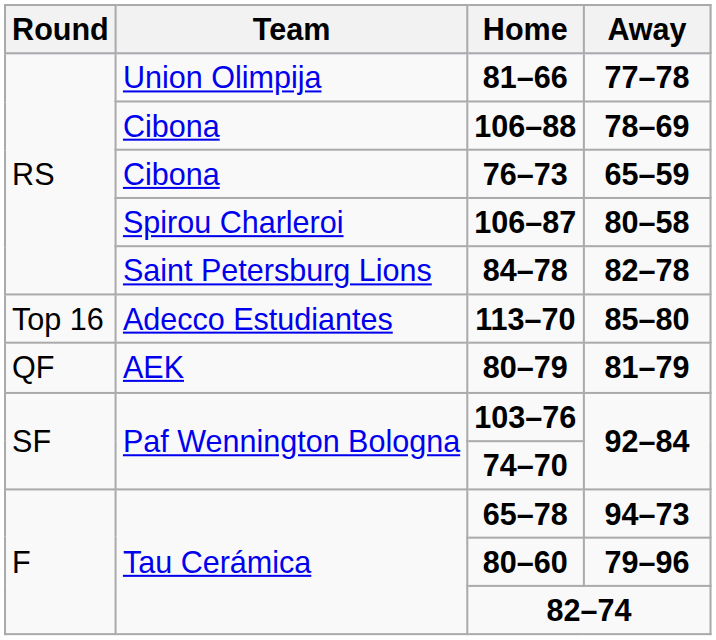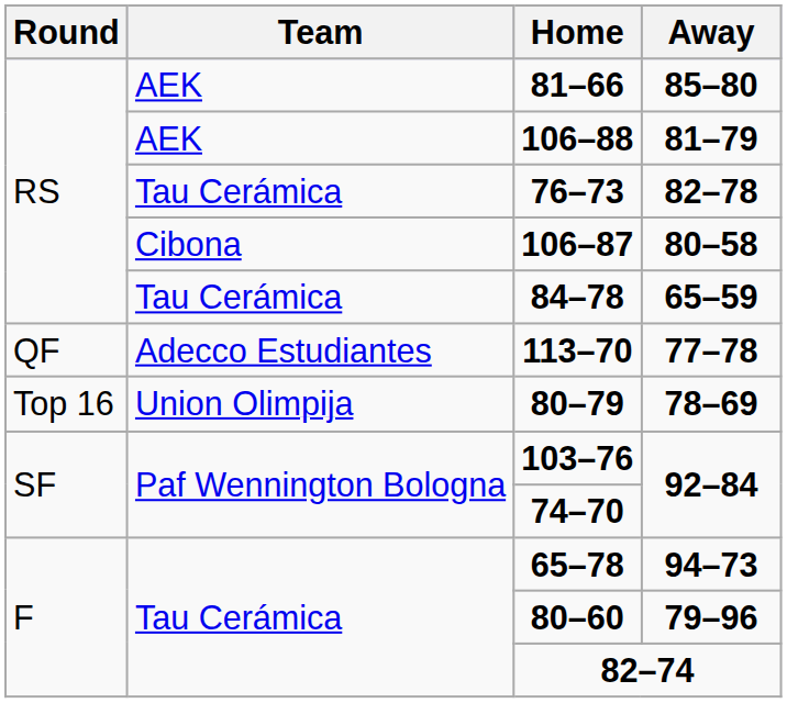 <table class="wikitable" style="text-align: left; font-size:95%">
 <tr bgcolor="#ccccff">
 <th>Round</th>
 <th>Team</th>
 <th>Home</th>
 <th>  Away  </th>
 </tr>
 <tr>
 <td rowspan=5>RS</td>
-<td> <a href='#'>Union Olimpija</a></td>
+<td> <a href='#'>AEK</a></td>
 <td style="text-align:center;"><strong>81–66</strong></td>
-<td style="text-align:center;"><strong>77–78</strong></td>
+<td style="text-align:center;"><strong>85–80</strong></td>
+</tr>
+<tr>
+<td> <a href='#'>AEK</a></td>
+<td style="text-align:center;"><strong>106–88</strong></td>
+<td style="text-align:center;"><strong>81–79</strong></td>
+</tr>
+<tr>
+<td> <a href='#'>Tau Cerámica</a></td>
+<td style="text-align:center;"><strong>76–73</strong></td>
+<td style="text-align:center;"><strong>82–78</strong></td>
 </tr>
 <tr>
 <td> <a href='#'>Cibona</a></td>
-<td style="text-align:center;"><strong>106–88</strong></td>
-<td style="text-align:center;"><strong>78–69</strong></td>
-</tr>
-<tr>
-<td> <a href='#'>Cibona</a></td>
-<td style="text-align:center;"><strong>76–73</strong></td>
-<td style="text-align:center;"><strong>65–59</strong></td>
-</tr>
-<tr>
-<td> <a href='#'>Spirou Charleroi</a></td>
 <td style="text-align:center;"><strong>106–87</strong></td>
 <td style="text-align:center;"><strong>80–58</strong></td>
 </tr>
 <tr>
-<td> <a href='#'>Saint Petersburg Lions</a></td>
+<td> <a href='#'>Tau Cerámica</a></td>
 <td style="text-align:center;"><strong>84–78</strong></td>
-<td style="text-align:center;"><strong>82–78</strong></td>
+<td style="text-align:center;"><strong>65–59</strong></td>
+</tr>
+<tr>
+<td>QF</td>
+<td> <a href='#'>Adecco Estudiantes</a></td>
+<td style="text-align:center;"><strong>113–70</strong></td>
+<td style="text-align:center;"><strong>77–78</strong></td>
 </tr>
 <tr>
 <td>Top 16</td>
-<td> <a href='#'>Adecco Estudiantes</a></td>
-<td style="text-align:center;"><strong>113–70</strong></td>
-<td style="text-align:center;"><strong>85–80</strong></td>
-</tr>
-<tr>
-<td>QF</td>
-<td> <a href='#'>AEK</a></td>
+<td> <a href='#'>Union Olimpija</a></td>
 <td style="text-align:center;"><strong>80–79</strong></td>
-<td style="text-align:center;"><strong>81–79</strong></td>
+<td style="text-align:center;"><strong>78–69</strong></td>
 </tr>
 <tr>
 <td rowspan=2>SF</td>
 <td rowspan=2> <a href='#'>Paf Wennington Bologna</a></td>
 <td align="center"><strong>103–76</strong></td>
 <td rowspan=2 align="center"><strong>92–84</strong></td>
 </tr>
 <tr>
 <td align="center"><strong>74–70</strong></td>
 </tr>
 <tr>
 <td rowspan=3>F</td>
 <td rowspan=3> <a href='#'>Tau Cerámica</a></td>
 <td align="center"><strong>65–78</strong></td>
 <td align="center"><strong>94–73</strong></td>
 </tr>
 <tr>
 <td align="center"><strong>80–60</strong></td>
 <td align="center"><strong>79–96</strong></td>
 </tr>
 <tr>
 <td colspan=3 align="center"><strong>82–74</strong></td>
 </tr>
 </table>
